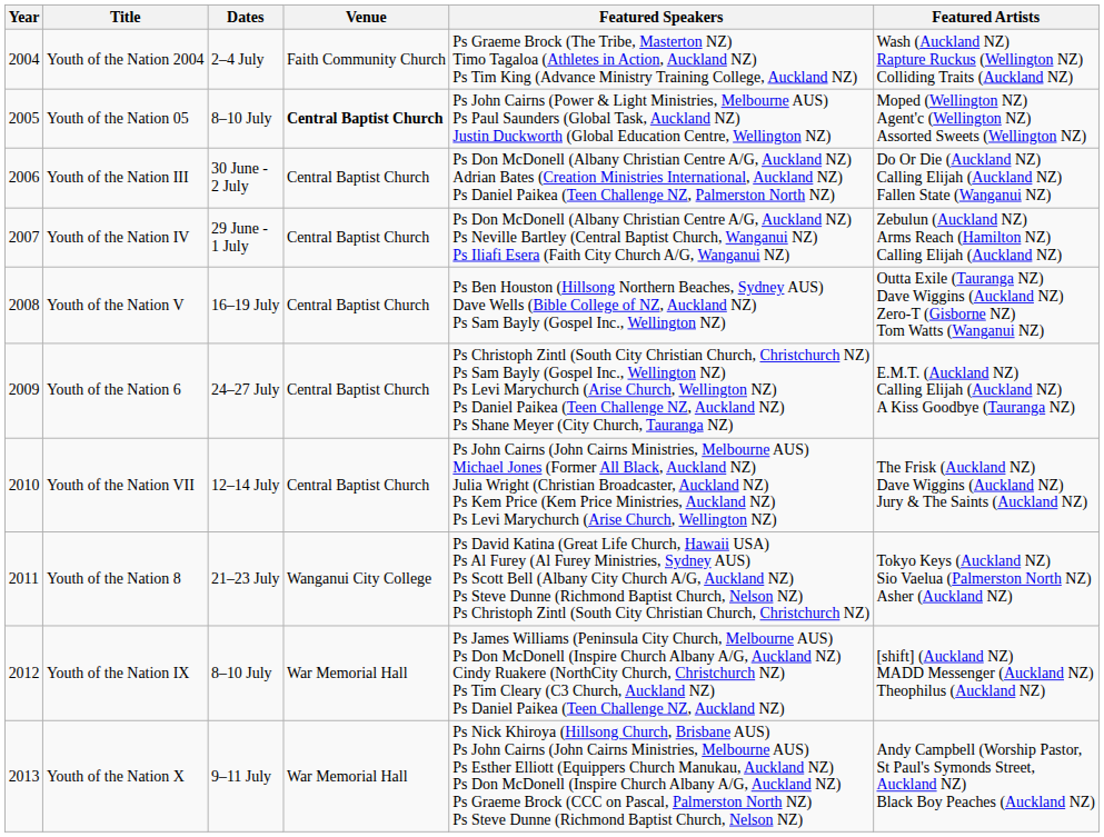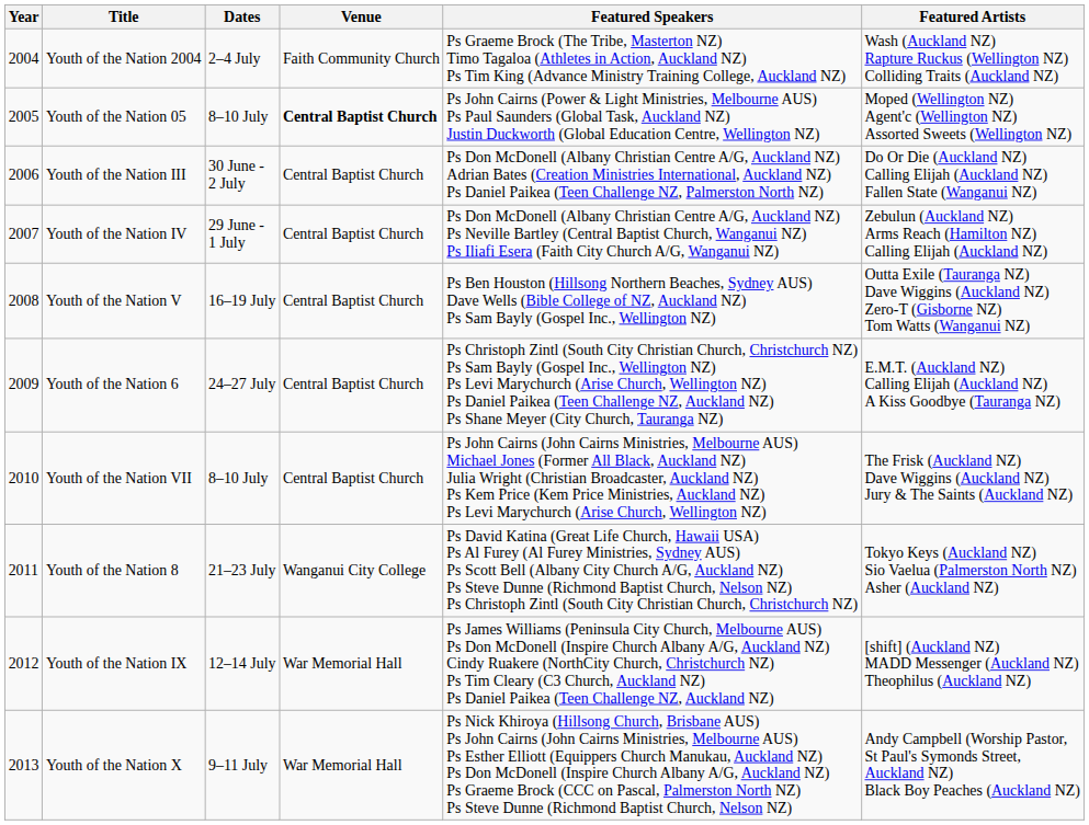 <table class="wikitable">
 <tr>
 <th>Year</th>
 <th>Title</th>
 <th>Dates</th>
 <th>Venue</th>
 <th>Featured Speakers</th>
 <th>Featured Artists</th>
 </tr>
 <tr>
 <td>2004</td>
 <td>Youth of the Nation 2004</td>
 <td>2–4 July</td>
 <td>Faith Community Church</td>
 <td>Ps Graeme Brock (The Tribe, <a href='#'>Masterton</a> NZ)<br>Timo Tagaloa (<a href='#'>Athletes in Action</a>, <a href='#'>Auckland</a> NZ)<br>Ps Tim King (Advance Ministry Training College, <a href='#'>Auckland</a> NZ)</td>
 <td>Wash (<a href='#'>Auckland</a> NZ)<br><a href='#'>Rapture Ruckus</a> (<a href='#'>Wellington</a> NZ)<br>Colliding Traits (<a href='#'>Auckland</a> NZ)</td>
 </tr>
 <tr>
 <td>2005</td>
 <td>Youth of the Nation 05</td>
 <td>8–10 July</td>
 <td><strong>Central Baptist Church</strong></td>
 <td>Ps John Cairns (Power & Light Ministries, <a href='#'>Melbourne</a> AUS)<br>Ps Paul Saunders (Global Task, <a href='#'>Auckland</a> NZ)<br><a href='#'>Justin Duckworth</a> (Global Education Centre, <a href='#'>Wellington</a> NZ)</td>
 <td>Moped (<a href='#'>Wellington</a> NZ)<br>Agent'c (<a href='#'>Wellington</a> NZ)<br>Assorted Sweets (<a href='#'>Wellington</a> NZ)</td>
 </tr>
 <tr>
 <td>2006</td>
 <td>Youth of the Nation III</td>
 <td>30 June - <br>2 July</td>
 <td>Central Baptist Church</td>
 <td>Ps Don McDonell (Albany Christian Centre A/G, <a href='#'>Auckland</a> NZ)<br>Adrian Bates (<a href='#'>Creation Ministries International</a>, <a href='#'>Auckland</a> NZ)<br>Ps Daniel Paikea (<a href='#'>Teen Challenge NZ</a>, <a href='#'>Palmerston North</a> NZ)</td>
 <td>Do Or Die (<a href='#'>Auckland</a> NZ)<br>Calling Elijah (<a href='#'>Auckland</a> NZ)<br>Fallen State (<a href='#'>Wanganui</a> NZ)</td>
 </tr>
 <tr>
 <td>2007</td>
 <td>Youth of the Nation IV</td>
 <td>29 June - <br>1 July</td>
 <td>Central Baptist Church</td>
 <td>Ps Don McDonell (Albany Christian Centre A/G, <a href='#'>Auckland</a> NZ)<br>Ps Neville Bartley (Central Baptist Church, <a href='#'>Wanganui</a> NZ)<br><a href='#'>Ps Iliafi Esera</a> (Faith City Church A/G, <a href='#'>Wanganui</a> NZ)</td>
 <td>Zebulun (<a href='#'>Auckland</a> NZ)<br>Arms Reach (<a href='#'>Hamilton</a> NZ)<br>Calling Elijah (<a href='#'>Auckland</a> NZ)</td>
 </tr>
 <tr>
 <td>2008</td>
 <td>Youth of the Nation V</td>
 <td>16–19 July</td>
 <td>Central Baptist Church</td>
 <td>Ps Ben Houston (<a href='#'>Hillsong</a> Northern Beaches, <a href='#'>Sydney</a> AUS)<br>Dave Wells (<a href='#'>Bible College of NZ</a>, <a href='#'>Auckland</a> NZ)<br>Ps Sam Bayly (Gospel Inc., <a href='#'>Wellington</a> NZ)</td>
 <td>Outta Exile (<a href='#'>Tauranga</a> NZ)<br>Dave Wiggins (<a href='#'>Auckland</a> NZ)<br>Zero-T (<a href='#'>Gisborne</a> NZ)<br>Tom Watts (<a href='#'>Wanganui</a> NZ)</td>
 </tr>
 <tr>
 <td>2009</td>
 <td>Youth of the Nation 6</td>
 <td>24–27 July</td>
 <td>Central Baptist Church</td>
 <td>Ps Christoph Zintl (South City Christian Church, <a href='#'>Christchurch</a> NZ)<br>Ps Sam Bayly (Gospel Inc., <a href='#'>Wellington</a> NZ)<br>Ps Levi Marychurch (<a href='#'>Arise Church</a>, <a href='#'>Wellington</a> NZ)<br>Ps Daniel Paikea (<a href='#'>Teen Challenge NZ</a>, <a href='#'>Auckland</a> NZ)<br>Ps Shane Meyer (City Church, <a href='#'>Tauranga</a> NZ)</td>
 <td>E.M.T. (<a href='#'>Auckland</a> NZ)<br>Calling Elijah (<a href='#'>Auckland</a> NZ)<br>A Kiss Goodbye (<a href='#'>Tauranga</a> NZ)</td>
 </tr>
 <tr>
 <td>2010</td>
 <td>Youth of the Nation VII</td>
-<td>12–14 July</td>
+<td>8–10 July</td>
 <td>Central Baptist Church</td>
 <td>Ps John Cairns (John Cairns Ministries, <a href='#'>Melbourne</a> AUS)<br><a href='#'>Michael Jones</a> (Former <a href='#'>All Black</a>, <a href='#'>Auckland</a> NZ)<br>Julia Wright (Christian Broadcaster, <a href='#'>Auckland</a> NZ)<br>Ps Kem Price (Kem Price Ministries, <a href='#'>Auckland</a> NZ)<br>Ps Levi Marychurch (<a href='#'>Arise Church</a>, <a href='#'>Wellington</a> NZ)</td>
 <td>The Frisk (<a href='#'>Auckland</a> NZ)<br>Dave Wiggins (<a href='#'>Auckland</a> NZ)<br>Jury & The Saints (<a href='#'>Auckland</a> NZ)</td>
 </tr>
 <tr>
 <td>2011</td>
 <td>Youth of the Nation 8</td>
 <td>21–23 July</td>
 <td>Wanganui City College</td>
 <td>Ps David Katina (Great Life Church, <a href='#'>Hawaii</a> USA)<br>Ps Al Furey (Al Furey Ministries, <a href='#'>Sydney</a> AUS)<br>Ps Scott Bell (Albany City Church A/G, <a href='#'>Auckland</a> NZ)<br>Ps Steve Dunne (Richmond Baptist Church, <a href='#'>Nelson</a> NZ)<br>Ps Christoph Zintl (South City Christian Church, <a href='#'>Christchurch</a> NZ)</td>
 <td>Tokyo Keys (<a href='#'>Auckland</a> NZ)<br>Sio Vaelua (<a href='#'>Palmerston North</a> NZ)<br>Asher (<a href='#'>Auckland</a> NZ)</td>
 </tr>
 <tr>
 <td>2012</td>
 <td>Youth of the Nation IX</td>
-<td>8–10 July</td>
+<td>12–14 July</td>
 <td>War Memorial Hall</td>
 <td>Ps James Williams (Peninsula City Church, <a href='#'>Melbourne</a> AUS)<br>Ps Don McDonell (Inspire Church Albany A/G, <a href='#'>Auckland</a> NZ)<br>Cindy Ruakere (NorthCity Church, <a href='#'>Christchurch</a> NZ)<br>Ps Tim Cleary (C3 Church, <a href='#'>Auckland</a> NZ)<br>Ps Daniel Paikea (<a href='#'>Teen Challenge NZ</a>, <a href='#'>Auckland</a> NZ)</td>
 <td>[shift] (<a href='#'>Auckland</a> NZ)<br>MADD Messenger (<a href='#'>Auckland</a> NZ)<br>Theophilus (<a href='#'>Auckland</a> NZ)</td>
 </tr>
 <tr>
 <td>2013</td>
 <td>Youth of the Nation X</td>
 <td>9–11 July</td>
 <td>War Memorial Hall</td>
 <td>Ps Nick Khiroya (<a href='#'>Hillsong Church</a>, <a href='#'>Brisbane</a> AUS)<br>Ps John Cairns (John Cairns Ministries, <a href='#'>Melbourne</a> AUS)<br>Ps Esther Elliott (Equippers Church Manukau, <a href='#'>Auckland</a> NZ)<br>Ps Don McDonell (Inspire Church Albany A/G, <a href='#'>Auckland</a> NZ)<br>Ps Graeme Brock (CCC on Pascal, <a href='#'>Palmerston North</a> NZ)<br>Ps Steve Dunne (Richmond Baptist Church, <a href='#'>Nelson</a> NZ)</td>
 <td>Andy Campbell (Worship Pastor,<br>St Paul's Symonds Street,<br><a href='#'>Auckland</a> NZ)<br>Black Boy Peaches (<a href='#'>Auckland</a> NZ)</td>
 </tr>
 </table>
